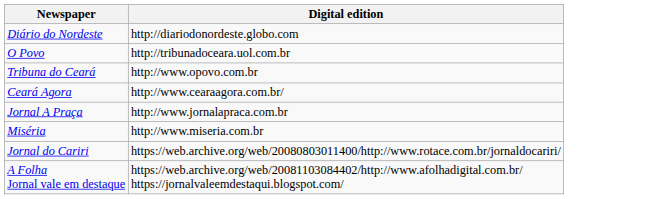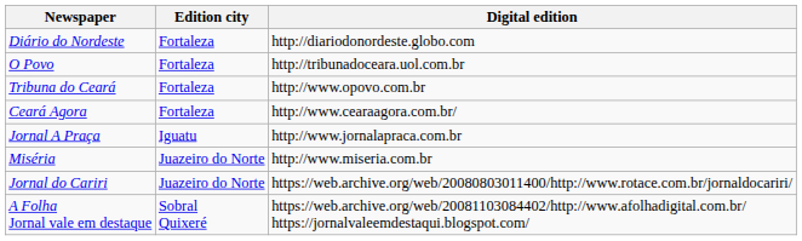 <table class="wikitable sortable">
 <tr style="text-align:center">
 <th>Newspaper</th>
+<th>Edition city</th>
 <th>Digital edition</th>
 </tr>
 <tr>
 <td><em><a href='#'>Diário do Nordeste</a></em></td>
+<td><a href='#'>Fortaleza</a></td>
 <td>http://diariodonordeste.globo.com</td>
 </tr>
 <tr>
 <td><em><a href='#'>O Povo</a></em></td>
+<td><a href='#'>Fortaleza</a></td>
 <td>http://tribunadoceara.uol.com.br</td>
 </tr>
 <tr>
 <td><em><a href='#'>Tribuna do Ceará</a></em></td>
+<td><a href='#'>Fortaleza</a></td>
 <td>http://www.opovo.com.br</td>
 </tr>
 <tr>
 <td><em><a href='#'>Ceará Agora</a></em></td>
+<td><a href='#'>Fortaleza</a></td>
 <td>http://www.cearaagora.com.br/</td>
 </tr>
 <tr>
 <td><em><a href='#'>Jornal A Praça</a></em></td>
+<td><a href='#'>Iguatu</a></td>
 <td>http://www.jornalapraca.com.br</td>
 </tr>
 <tr>
 <td><em><a href='#'>Miséria</a></em></td>
+<td><a href='#'>Juazeiro do Norte</a></td>
 <td>http://www.miseria.com.br</td>
 </tr>
 <tr>
 <td><em><a href='#'>Jornal do Cariri</a></em></td>
+<td><a href='#'>Juazeiro do Norte</a></td>
 <td>https://web.archive.org/web/20080803011400/http://www.rotace.com.br/jornaldocariri/</td>
 </tr>
 <tr>
 <td><em><a href='#'>A Folha</a></em><br><a href='#'>Jornal vale em destaque</a></td>
+<td><a href='#'>Sobral</a><br><a href='#'>Quixeré</a></td>
 <td>https://web.archive.org/web/20081103084402/http://www.afolhadigital.com.br/<br>https://jornalvaleemdestaqui.blogspot.com/</td>
 </tr>
 </table>
